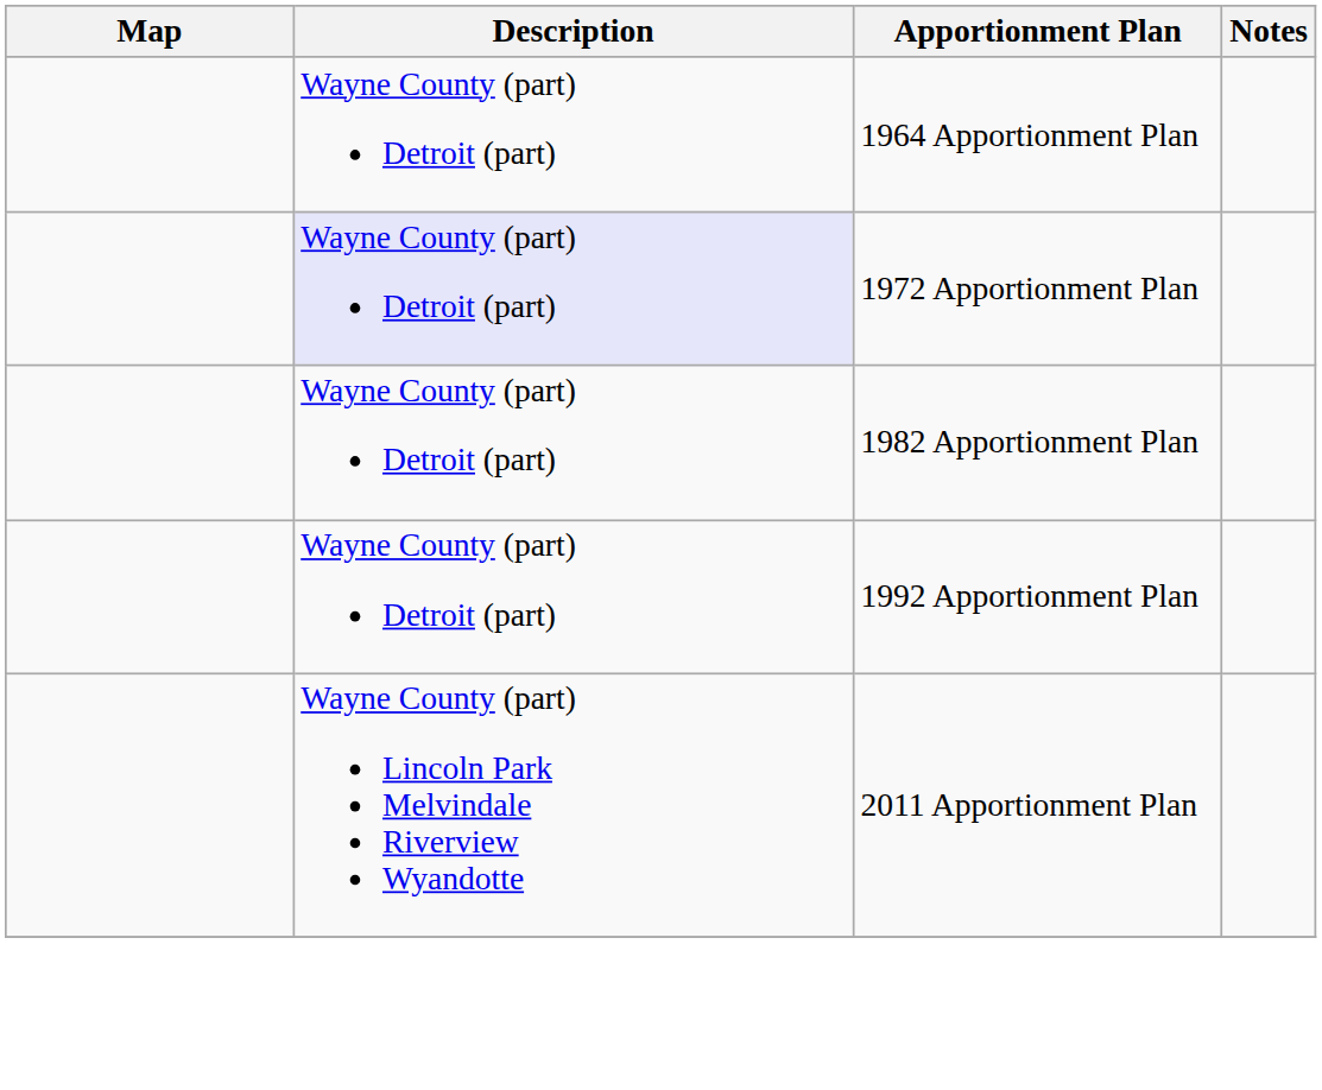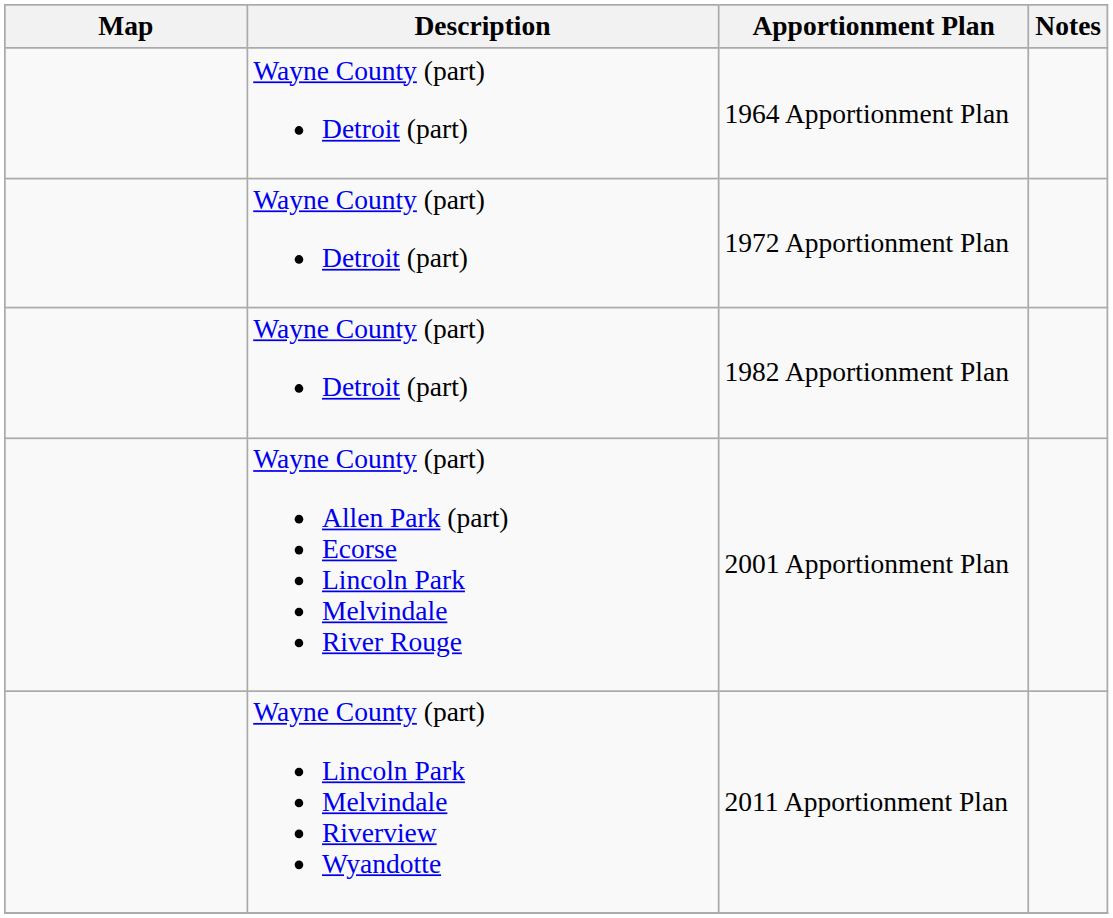 <table class="wikitable sortable">
 <tr>
 <th style="width:100pt;">Map</th>
 <th style="width:200pt;">Description</th>
 <th style="width:130pt;">Apportionment Plan</th>
 <th style="width:15pt;">Notes</th>
 </tr>
 <tr>
 <td></td>
 <td><a href='#'>Wayne County</a> (part)<br><ul><li><a href='#'>Detroit</a> (part)</li></ul></td>
 <td>1964 Apportionment Plan</td>
 <td></td>
 </tr>
 <tr>
 <td></td>
-<td style="background: lavender;"><a href='#'>Wayne County</a> (part)<br><ul><li><a href='#'>Detroit</a> (part)</li></ul></td>
+<td><a href='#'>Wayne County</a> (part)<br><ul><li><a href='#'>Detroit</a> (part)</li></ul></td>
 <td>1972 Apportionment Plan</td>
 <td></td>
 </tr>
 <tr>
 <td></td>
 <td><a href='#'>Wayne County</a> (part)<br><ul><li><a href='#'>Detroit</a> (part)</li></ul></td>
 <td>1982 Apportionment Plan</td>
 <td></td>
 </tr>
 <tr>
 <td></td>
-<td><a href='#'>Wayne County</a> (part)<br><ul><li><a href='#'>Detroit</a> (part)</li></ul></td>
-<td>1992 Apportionment Plan</td>
+<td><a href='#'>Wayne County</a> (part)<br><ul><li><a href='#'>Allen Park</a> (part)</li><li><a href='#'>Ecorse</a></li><li><a href='#'>Lincoln Park</a></li><li><a href='#'>Melvindale</a></li><li><a href='#'>River Rouge</a></li></ul></td>
+<td>2001 Apportionment Plan</td>
 <td></td>
 </tr>
 <tr>
 <td></td>
 <td><a href='#'>Wayne County</a> (part)<br><ul><li><a href='#'>Lincoln Park</a></li><li><a href='#'>Melvindale</a></li><li><a href='#'>Riverview</a></li><li><a href='#'>Wyandotte</a></li></ul></td>
 <td>2011 Apportionment Plan</td>
 <td></td>
 </tr>
 <tr>
 </tr>
 </table>
